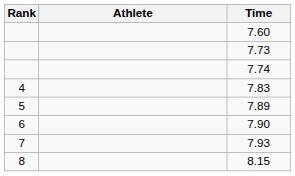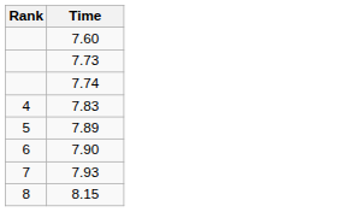 <table class=wikitable style="text-align:center">
 <tr>
 <th width=40>Rank</th>
-<th width=250>Athlete</th>
 <th width=80>Time</th>
 </tr>
 <tr>
 <td></td>
-<td align=left></td>
 <td>7.60</td>
 </tr>
 <tr>
 <td></td>
-<td align=left></td>
 <td>7.73</td>
 </tr>
 <tr>
 <td></td>
-<td align=left></td>
 <td>7.74</td>
 </tr>
 <tr>
 <td>4</td>
-<td align=left></td>
 <td>7.83</td>
 </tr>
 <tr>
 <td>5</td>
-<td align=left></td>
 <td>7.89</td>
 </tr>
 <tr>
 <td>6</td>
-<td align=left></td>
 <td>7.90</td>
 </tr>
 <tr>
 <td>7</td>
-<td align=left></td>
 <td>7.93</td>
 </tr>
 <tr>
 <td>8</td>
-<td align=left></td>
 <td>8.15</td>
 </tr>
 </table>
